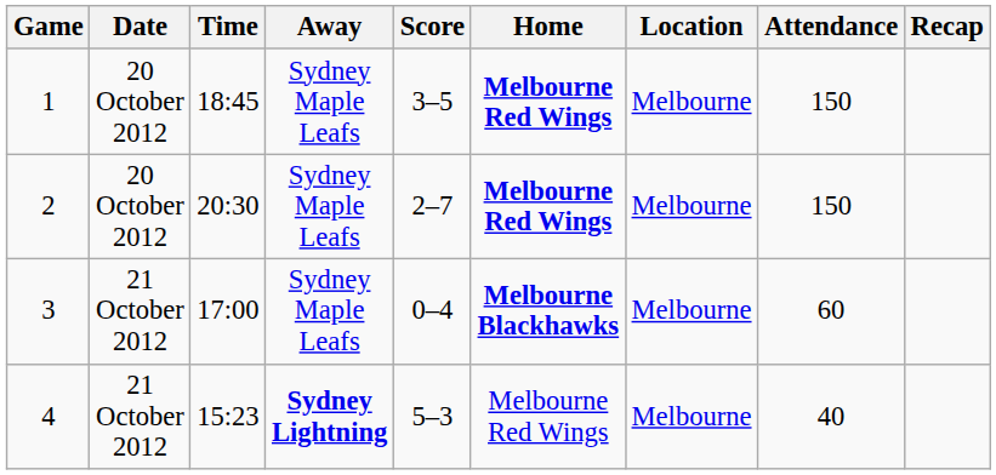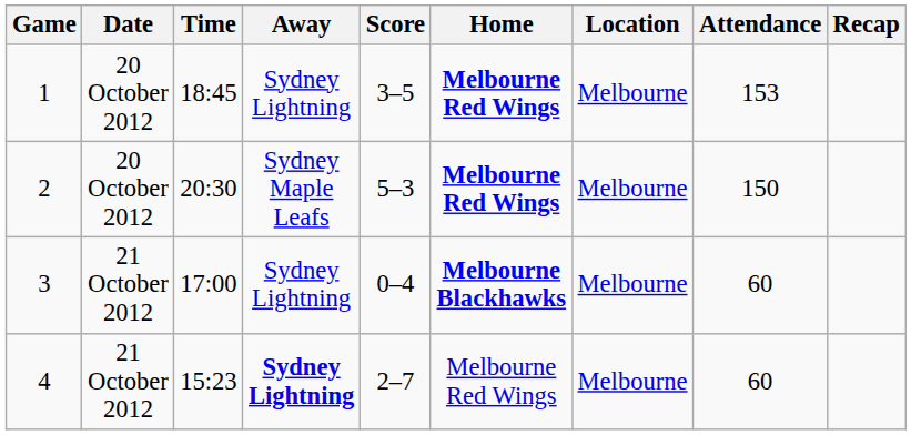 <table class="wikitable" width="85%" style="margin: 1em auto 1em auto">
 <tr>
 <th width="1%">Game</th>
 <th width="6%">Date</th>
 <th width="4%">Time</th>
 <th width="10%">Away</th>
 <th width="6%">Score</th>
 <th width="10%">Home</th>
 <th width="7%">Location</th>
 <th width="4%">Attendance</th>
 <th width="2%">Recap</th>
 </tr>
 <tr align="center">
 <td>1</td>
 <td>20 October 2012</td>
 <td>18:45</td>
-<td><a href='#'>Sydney Maple Leafs</a></td>
+<td><a href='#'>Sydney Lightning</a></td>
 <td>3–5</td>
 <td><strong><a href='#'>Melbourne Red Wings</a></strong></td>
 <td><a href='#'>Melbourne</a></td>
-<td>150</td>
+<td>153</td>
 <td></td>
 </tr>
 <tr align="center">
 <td>2</td>
 <td>20 October 2012</td>
 <td>20:30</td>
 <td><a href='#'>Sydney Maple Leafs</a></td>
-<td>2–7</td>
+<td>5–3</td>
 <td><strong><a href='#'>Melbourne Red Wings</a></strong></td>
 <td><a href='#'>Melbourne</a></td>
 <td>150</td>
 <td></td>
 </tr>
 <tr align="center">
 <td>3</td>
 <td>21 October 2012</td>
 <td>17:00</td>
-<td><a href='#'>Sydney Maple Leafs</a></td>
+<td><a href='#'>Sydney Lightning</a></td>
 <td>0–4</td>
 <td><strong><a href='#'>Melbourne Blackhawks</a></strong></td>
 <td><a href='#'>Melbourne</a></td>
 <td>60</td>
 <td></td>
 </tr>
 <tr align="center">
 <td>4</td>
 <td>21 October 2012</td>
 <td>15:23</td>
 <td><strong><a href='#'>Sydney Lightning</a></strong></td>
-<td>5–3</td>
+<td>2–7</td>
 <td><a href='#'>Melbourne Red Wings</a></td>
 <td><a href='#'>Melbourne</a></td>
-<td>40</td>
+<td>60</td>
 <td></td>
 </tr>
 </table>
